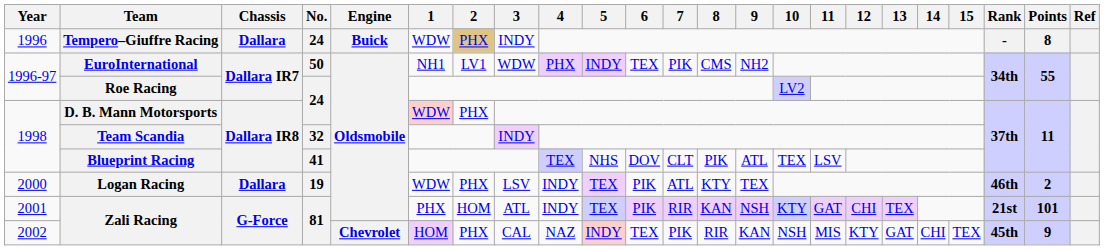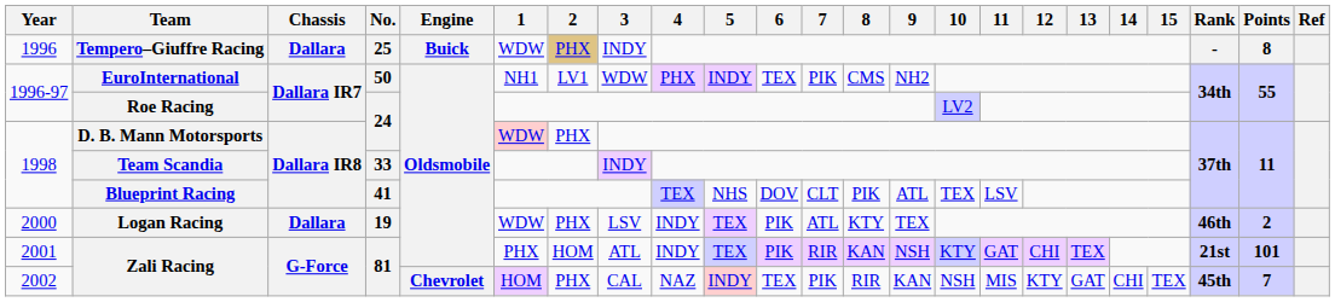 <table class="wikitable" style="text-align:center; font-size:90%">
 <tr>
 <th>Year</th>
 <th>Team</th>
 <th>Chassis</th>
 <th>No.</th>
 <th>Engine</th>
 <th>1</th>
 <th>2</th>
 <th>3</th>
 <th>4</th>
 <th>5</th>
 <th>6</th>
 <th>7</th>
 <th>8</th>
 <th>9</th>
 <th>10</th>
 <th>11</th>
 <th>12</th>
 <th>13</th>
 <th>14</th>
 <th>15</th>
 <th>Rank</th>
 <th>Points</th>
 <th>Ref</th>
 </tr>
 <tr>
 <td rowspan=1><a href='#'>1996</a></td>
 <th rowspan=1><a href='#'>Tempero</a>–Giuffre Racing</th>
 <th><a href='#'>Dallara</a></th>
-<th>24</th>
+<th>25</th>
 <th rowspan=1><a href='#'>Buick</a></th>
 <td><a href='#'>WDW</a></td>
 <td style="background:#DFC484;"><a href='#'>PHX</a><br></td>
 <td><a href='#'>INDY</a></td>
 <td colspan=12></td>
 <th>-</th>
 <th>8</th>
 <th></th>
 </tr>
 <tr>
 <td rowspan=2><a href='#'>1996-97</a></td>
 <th rowspan=1><a href='#'>EuroInternational</a></th>
 <th rowspan=2><a href='#'>Dallara</a> IR7</th>
 <th>50</th>
 <th rowspan=7><a href='#'>Oldsmobile</a></th>
 <td><a href='#'>NH1</a></td>
 <td><a href='#'>LV1</a></td>
 <td><a href='#'>WDW</a></td>
 <td style="background:#EFCFFF;"><a href='#'>PHX</a><br></td>
 <td style="background:#EFCFFF;"><a href='#'>INDY</a><br></td>
 <td><a href='#'>TEX</a></td>
 <td><a href='#'>PIK</a></td>
 <td><a href='#'>CMS</a></td>
 <td><a href='#'>NH2</a></td>
 <td colspan=6></td>
 <th rowspan=2 style="background:#CFCFFF;">34th</th>
 <th rowspan=2 style="background:#CFCFFF;">55</th>
 <th rowspan=2></th>
 </tr>
 <tr>
 <th rowspan=1>Roe Racing</th>
 <th rowspan=2>24</th>
 <td colspan=9></td>
 <td style="background:#CFCFFF;"><a href='#'>LV2</a><br></td>
 <td colspan=5></td>
 </tr>
 <tr>
 <td rowspan=3><a href='#'>1998</a></td>
 <th rowspan=1>D. B. Mann Motorsports</th>
 <th rowspan=3><a href='#'>Dallara</a> IR8</th>
 <td style="background:#FFCFCF;"><a href='#'>WDW</a><br></td>
 <td><a href='#'>PHX</a></td>
 <td colspan=13></td>
 <th rowspan=3 style="background:#CFCFFF;">37th</th>
 <th rowspan=3 style="background:#CFCFFF;">11</th>
 <th rowspan=3></th>
 </tr>
 <tr>
 <th rowspan=1><a href='#'>Team Scandia</a></th>
-<th>32</th>
+<th>33</th>
 <td colspan=2></td>
 <td style="background:#EFCFFF;"><a href='#'>INDY</a><br></td>
 <td colspan=12></td>
 </tr>
 <tr>
 <th rowspan=1><a href='#'>Blueprint Racing</a></th>
 <th>41</th>
 <td colspan=3></td>
 <td style="background:#CFCFFF;"><a href='#'>TEX</a><br></td>
 <td><a href='#'>NHS</a></td>
 <td><a href='#'>DOV</a></td>
 <td><a href='#'>CLT</a></td>
 <td><a href='#'>PIK</a></td>
 <td><a href='#'>ATL</a></td>
 <td><a href='#'>TEX</a></td>
 <td><a href='#'>LSV</a></td>
 <td colspan=4></td>
 </tr>
 <tr>
 <td rowspan=1><a href='#'>2000</a></td>
 <th>Logan Racing</th>
 <th><a href='#'>Dallara</a></th>
 <th>19</th>
 <td><a href='#'>WDW</a></td>
 <td><a href='#'>PHX</a></td>
 <td><a href='#'>LSV</a></td>
 <td><a href='#'>INDY</a></td>
 <td style="background:#EFCFFF;"><a href='#'>TEX</a><br></td>
 <td><a href='#'>PIK</a></td>
 <td><a href='#'>ATL</a></td>
 <td><a href='#'>KTY</a></td>
 <td><a href='#'>TEX</a></td>
 <td colspan=6></td>
 <th rowspan=1 style="background:#CFCFFF;">46th</th>
 <th rowspan=1 style="background:#CFCFFF;">2</th>
 <th></th>
 </tr>
 <tr>
 <td rowspan=1><a href='#'>2001</a></td>
 <th rowspan=2>Zali Racing</th>
 <th rowspan=2><a href='#'>G-Force</a></th>
 <th rowspan=2>81</th>
 <td><a href='#'>PHX</a></td>
 <td><a href='#'>HOM</a></td>
 <td><a href='#'>ATL</a></td>
 <td><a href='#'>INDY</a></td>
 <td style="background:#CFCFFF;"><a href='#'>TEX</a><br></td>
 <td style="background:#EFCFFF;"><a href='#'>PIK</a><br></td>
 <td style="background:#EFCFFF;"><a href='#'>RIR</a><br></td>
 <td style="background:#EFCFFF;"><a href='#'>KAN</a><br></td>
 <td style="background:#EFCFFF;"><a href='#'>NSH</a><br></td>
 <td style="background:#CFCFFF;"><a href='#'>KTY</a><br></td>
 <td style="background:#EFCFFF;"><a href='#'>GAT</a><br></td>
 <td style="background:#EFCFFF;"><a href='#'>CHI</a><br></td>
 <td style="background:#EFCFFF;"><a href='#'>TEX</a><br></td>
 <td colspan=2></td>
 <th rowspan=1 style="background:#CFCFFF;">21st</th>
 <th rowspan=1 style="background:#CFCFFF;">101</th>
 <th></th>
 </tr>
 <tr>
 <td rowspan=1><a href='#'>2002</a></td>
 <th rowspan=1><a href='#'>Chevrolet</a></th>
 <td style="background:#EFCFFF;"><a href='#'>HOM</a><br></td>
 <td><a href='#'>PHX</a></td>
 <td><a href='#'>CAL</a></td>
 <td><a href='#'>NAZ</a></td>
 <td style="background:#FFCFCF;"><a href='#'>INDY</a><br></td>
 <td><a href='#'>TEX</a></td>
 <td><a href='#'>PIK</a></td>
 <td><a href='#'>RIR</a></td>
 <td><a href='#'>KAN</a></td>
 <td><a href='#'>NSH</a></td>
 <td><a href='#'>MIS</a></td>
 <td><a href='#'>KTY</a></td>
 <td><a href='#'>GAT</a></td>
 <td><a href='#'>CHI</a></td>
 <td><a href='#'>TEX</a></td>
 <th rowspan=1 style="background:#CFCFFF;">45th</th>
-<th rowspan=1 style="background:#CFCFFF;">9</th>
+<th rowspan=1 style="background:#CFCFFF;">7</th>
 <th></th>
 </tr>
 </table>
